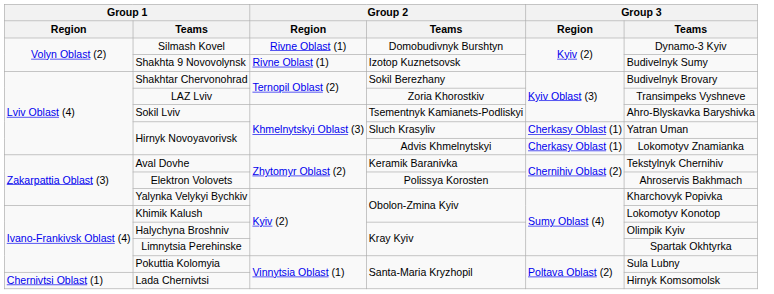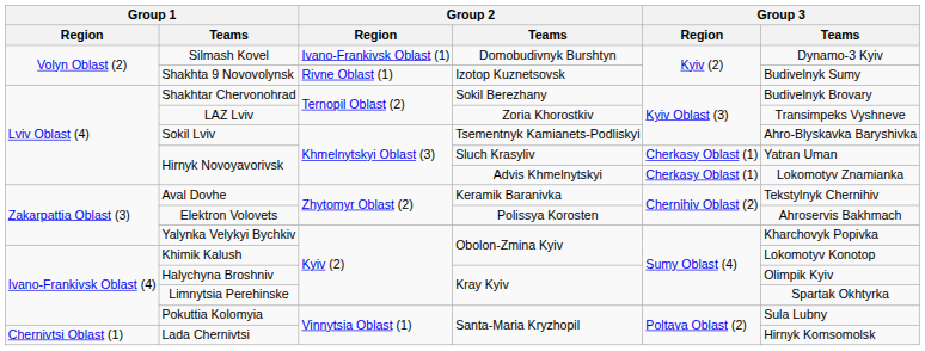 <table class="wikitable">
 <tr>
 <th colspan=2>Group 1</th>
 <th colspan=2>Group 2</th>
 <th colspan=2>Group 3</th>
 </tr>
 <tr>
 <th>Region</th>
 <th>Teams</th>
 <th>Region</th>
 <th>Teams</th>
 <th>Region</th>
 <th>Teams</th>
 </tr>
 <tr align="center">
 <td rowspan=2><a href='#'>Volyn Oblast</a> (2)</td>
 <td>Silmash Kovel</td>
-<td><a href='#'>Rivne Oblast</a> (1)</td>
+<td><a href='#'>Ivano-Frankivsk Oblast</a> (1)</td>
 <td>Domobudivnyk Burshtyn</td>
 <td rowspan=2><a href='#'>Kyiv</a> (2)</td>
 <td>Dynamo-3 Kyiv</td>
 </tr>
 <tr>
 <td>Shakhta 9 Novovolynsk</td>
 <td><a href='#'>Rivne Oblast</a> (1)</td>
 <td>Izotop Kuznetsovsk</td>
 <td>Budivelnyk Sumy</td>
 </tr>
 <tr>
 <td rowspan=5><a href='#'>Lviv Oblast</a> (4)</td>
 <td>Shakhtar Chervonohrad</td>
 <td rowspan=2><a href='#'>Ternopil Oblast</a> (2)</td>
 <td>Sokil Berezhany</td>
 <td rowspan=3><a href='#'>Kyiv Oblast</a> (3)</td>
 <td>Budivelnyk Brovary</td>
 </tr>
 <tr align="center">
 <td>LAZ Lviv</td>
 <td>Zoria Khorostkiv</td>
 <td>Transimpeks Vyshneve</td>
 </tr>
 <tr>
 <td>Sokil Lviv</td>
 <td rowspan=3><a href='#'>Khmelnytskyi Oblast</a> (3)</td>
 <td>Tsementnyk Kamianets-Podliskyi</td>
 <td>Ahro-Blyskavka Baryshivka</td>
 </tr>
 <tr>
 <td rowspan=2>Hirnyk Novoyavorivsk</td>
 <td>Sluch Krasyliv</td>
 <td><a href='#'>Cherkasy Oblast</a> (1)</td>
 <td>Yatran Uman</td>
 </tr>
 <tr align="center">
 <td>Advis Khmelnytskyi</td>
 <td><a href='#'>Cherkasy Oblast</a> (1)</td>
 <td>Lokomotyv Znamianka</td>
 </tr>
 <tr>
 <td rowspan=3><a href='#'>Zakarpattia Oblast</a> (3)</td>
 <td>Aval Dovhe</td>
 <td rowspan=2><a href='#'>Zhytomyr Oblast</a> (2)</td>
 <td>Keramik Baranivka</td>
 <td rowspan=2><a href='#'>Chernihiv Oblast</a> (2)</td>
 <td>Tekstylnyk Chernihiv</td>
 </tr>
 <tr align="center">
 <td>Elektron Volovets</td>
 <td>Polissya Korosten</td>
 <td>Ahroservis Bakhmach</td>
 </tr>
 <tr>
 <td>Yalynka Velykyi Bychkiv</td>
 <td rowspan=4><a href='#'>Kyiv</a> (2)</td>
 <td rowspan=2>Obolon-Zmina Kyiv</td>
 <td rowspan=4><a href='#'>Sumy Oblast</a> (4)</td>
 <td>Kharchovyk Popivka</td>
 </tr>
 <tr>
 <td rowspan=4><a href='#'>Ivano-Frankivsk Oblast</a> (4)</td>
 <td>Khimik Kalush</td>
 <td>Lokomotyv Konotop</td>
 </tr>
 <tr>
 <td>Halychyna Broshniv</td>
 <td rowspan=2>Kray Kyiv</td>
 <td>Olimpik Kyiv</td>
 </tr>
 <tr align="center">
 <td>Limnytsia Perehinske</td>
 <td>Spartak Okhtyrka</td>
 </tr>
 <tr>
 <td>Pokuttia Kolomyia</td>
 <td rowspan=2><a href='#'>Vinnytsia Oblast</a> (1)</td>
 <td rowspan=2>Santa-Maria Kryzhopil</td>
 <td rowspan=2><a href='#'>Poltava Oblast</a> (2)</td>
 <td>Sula Lubny</td>
 </tr>
 <tr>
 <td><a href='#'>Chernivtsi Oblast</a> (1)</td>
 <td>Lada Chernivtsi</td>
 <td>Hirnyk Komsomolsk</td>
 </tr>
 </table>
